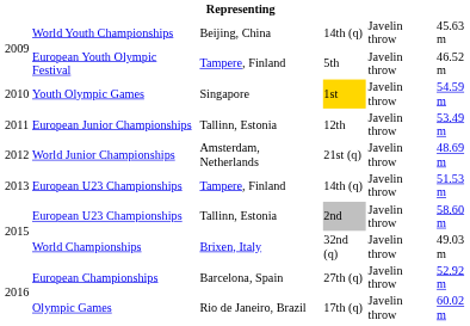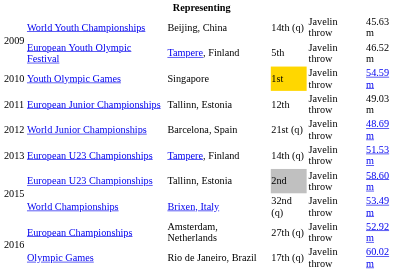 <table>
 <tr>
 <th colspan="6">Representing </th>
 </tr>
 <tr>
 <td rowspan=2>2009</td>
 <td><a href='#'>World Youth Championships</a></td>
 <td>Beijing, China</td>
 <td>14th (q)</td>
 <td>Javelin throw</td>
 <td>45.63 m</td>
 </tr>
 <tr>
 <td><a href='#'>European Youth Olympic Festival</a></td>
 <td><a href='#'>Tampere</a>, Finland</td>
 <td>5th</td>
 <td>Javelin throw</td>
 <td>46.52 m</td>
 </tr>
 <tr>
 <td>2010</td>
 <td><a href='#'>Youth Olympic Games</a></td>
 <td>Singapore</td>
 <td bgcolor=gold>1st</td>
 <td>Javelin throw</td>
 <td><a href='#'>54.59 m</a></td>
 </tr>
 <tr>
 <td>2011</td>
 <td><a href='#'>European Junior Championships</a></td>
 <td>Tallinn, Estonia</td>
 <td>12th</td>
 <td>Javelin throw</td>
-<td><a href='#'>53.49 m</a></td>
+<td>49.03 m</td>
 </tr>
 <tr>
 <td>2012</td>
 <td><a href='#'>World Junior Championships</a></td>
-<td>Amsterdam, Netherlands</td>
+<td>Barcelona, Spain</td>
 <td>21st (q)</td>
 <td>Javelin throw</td>
 <td><a href='#'>48.69 m</a></td>
 </tr>
 <tr>
 <td>2013</td>
 <td><a href='#'>European U23 Championships</a></td>
 <td><a href='#'>Tampere</a>, Finland</td>
 <td>14th (q)</td>
 <td>Javelin throw</td>
 <td><a href='#'>51.53 m</a></td>
 </tr>
 <tr>
 <td rowspan=2>2015</td>
 <td><a href='#'>European U23 Championships</a></td>
 <td>Tallinn, Estonia</td>
 <td bgcolor=silver>2nd</td>
 <td>Javelin throw</td>
 <td><a href='#'>58.60 m</a></td>
 </tr>
 <tr>
 <td><a href='#'>World Championships</a></td>
 <td><a href='#'>Brixen, Italy</a></td>
 <td>32nd (q)</td>
 <td>Javelin throw</td>
-<td>49.03 m</td>
+<td><a href='#'>53.49 m</a></td>
 </tr>
 <tr>
 <td rowspan=2>2016</td>
 <td><a href='#'>European Championships</a></td>
-<td>Barcelona, Spain</td>
+<td>Amsterdam, Netherlands</td>
 <td>27th (q)</td>
 <td>Javelin throw</td>
 <td><a href='#'>52.92 m</a></td>
 </tr>
 <tr>
 <td><a href='#'>Olympic Games</a></td>
 <td>Rio de Janeiro, Brazil</td>
 <td>17th (q)</td>
 <td>Javelin throw</td>
 <td><a href='#'>60.02 m</a></td>
 </tr>
 </table>
